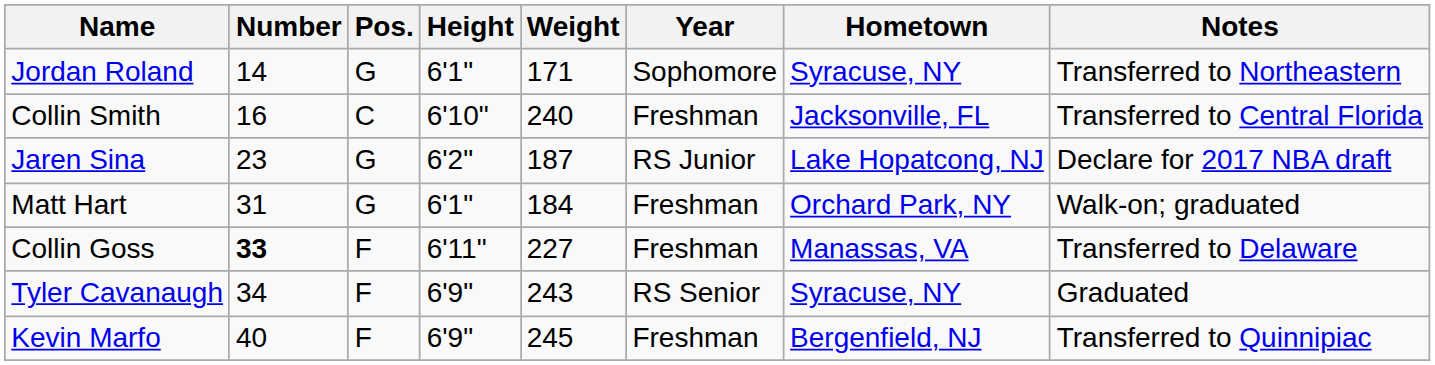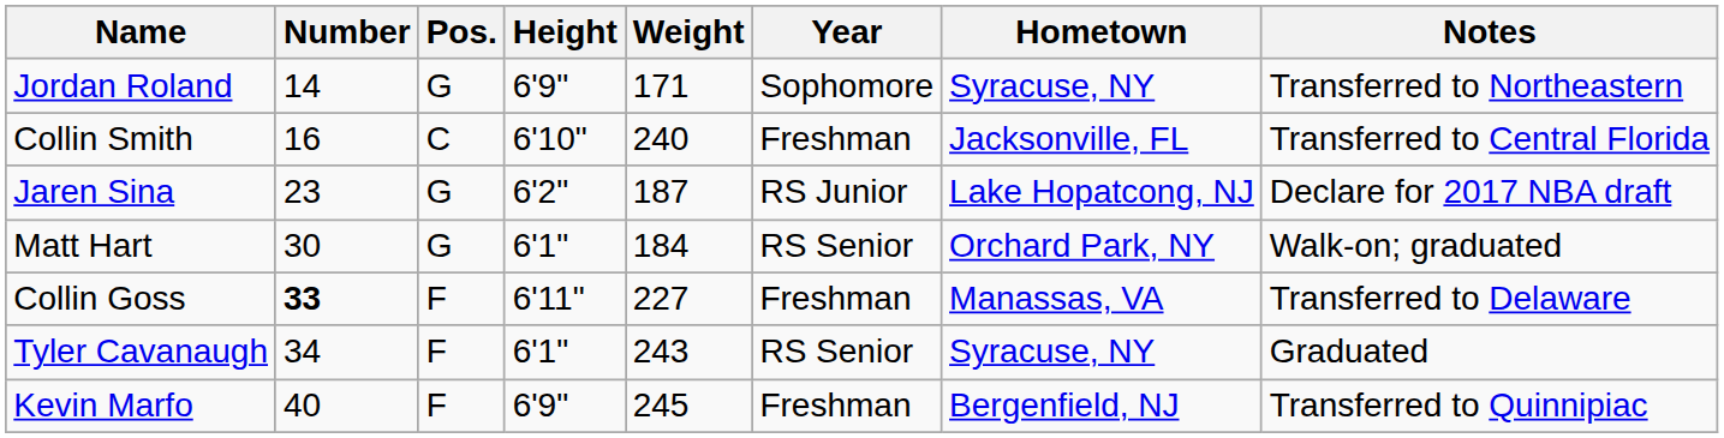 <table class="wikitable sortable" border="1">
 <tr>
 <th>Name</th>
 <th>Number</th>
 <th>Pos.</th>
 <th>Height</th>
 <th>Weight</th>
 <th>Year</th>
 <th>Hometown</th>
 <th class="unsortable">Notes</th>
 </tr>
 <tr>
 <td><a href='#'>Jordan Roland</a></td>
 <td>14</td>
 <td>G</td>
-<td>6'1"</td>
+<td>6'9"</td>
 <td>171</td>
 <td>Sophomore</td>
 <td><a href='#'>Syracuse, NY</a></td>
 <td>Transferred to <a href='#'>Northeastern</a></td>
 </tr>
 <tr>
 <td>Collin Smith</td>
 <td>16</td>
 <td>C</td>
 <td>6'10"</td>
 <td>240</td>
 <td>Freshman</td>
 <td><a href='#'>Jacksonville, FL</a></td>
 <td>Transferred to <a href='#'>Central Florida</a></td>
 </tr>
 <tr>
 <td><a href='#'>Jaren Sina</a></td>
 <td>23</td>
 <td>G</td>
 <td>6'2"</td>
 <td>187</td>
 <td>RS Junior</td>
 <td><a href='#'>Lake Hopatcong, NJ</a></td>
 <td>Declare for <a href='#'>2017 NBA draft</a></td>
 </tr>
 <tr>
 <td>Matt Hart</td>
-<td>31</td>
+<td>30</td>
 <td>G</td>
 <td>6'1"</td>
 <td>184</td>
-<td>Freshman</td>
+<td>RS Senior</td>
 <td><a href='#'>Orchard Park, NY</a></td>
 <td>Walk-on; graduated</td>
 </tr>
 <tr>
 <td>Collin Goss</td>
 <td><strong>33</strong></td>
 <td>F</td>
 <td>6'11"</td>
 <td>227</td>
 <td>Freshman</td>
 <td><a href='#'>Manassas, VA</a></td>
 <td>Transferred to <a href='#'>Delaware</a></td>
 </tr>
 <tr>
 <td><a href='#'>Tyler Cavanaugh</a></td>
 <td>34</td>
 <td>F</td>
-<td>6'9"</td>
+<td>6'1"</td>
 <td>243</td>
 <td>RS Senior</td>
 <td><a href='#'>Syracuse, NY</a></td>
 <td>Graduated</td>
 </tr>
 <tr>
 <td><a href='#'>Kevin Marfo</a></td>
 <td>40</td>
 <td>F</td>
 <td>6'9"</td>
 <td>245</td>
 <td>Freshman</td>
 <td><a href='#'>Bergenfield, NJ</a></td>
 <td>Transferred to <a href='#'>Quinnipiac</a></td>
 </tr>
 </table>
